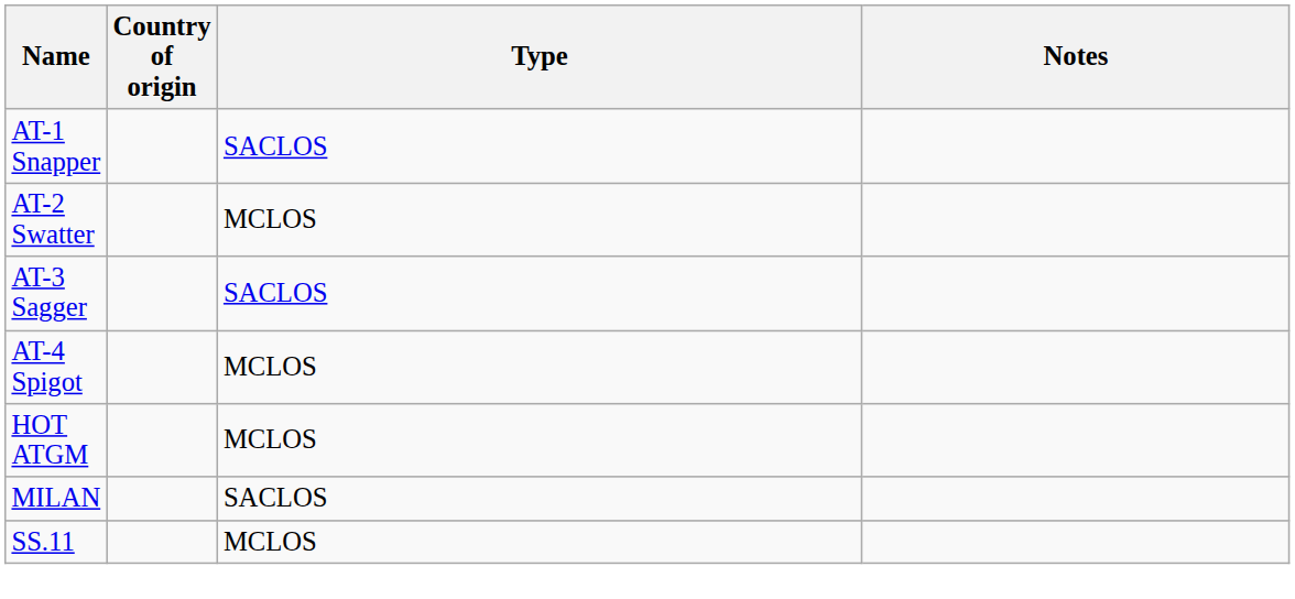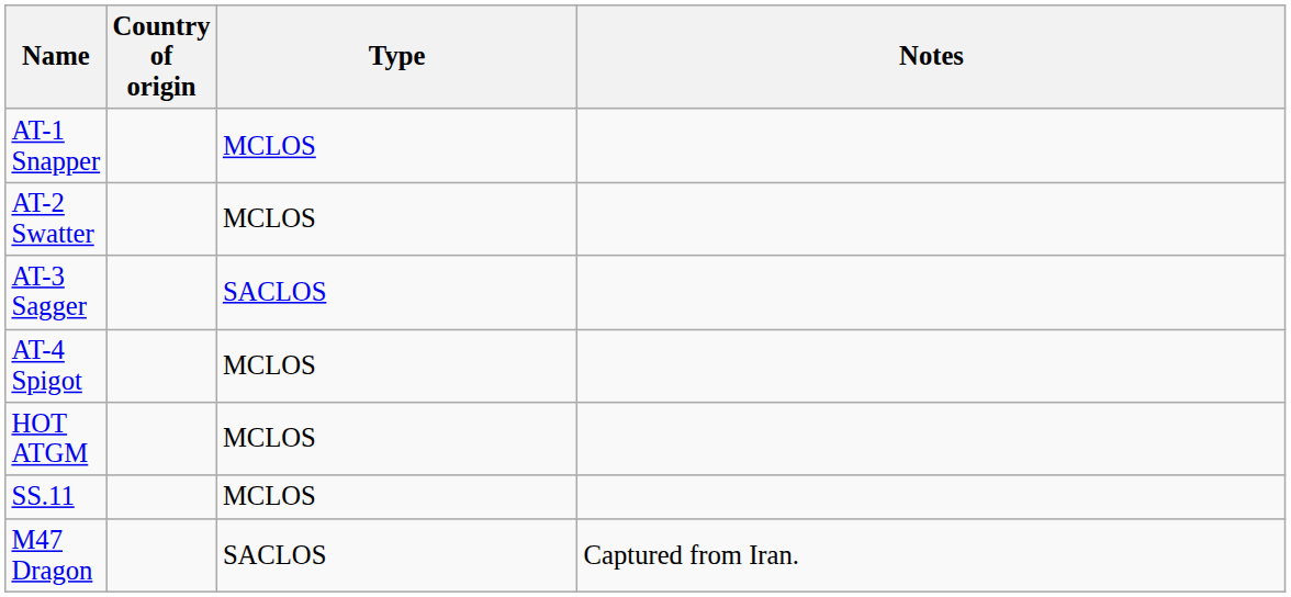 <table class="wikitable" width="60%" border="0">
 <tr>
 <th width="5%">Name</th>
 <th width="5%">Country of origin</th>
 <th>Type</th>
 <th>Notes</th>
 </tr>
 <tr>
 <td><a href='#'>AT-1 Snapper</a></td>
 <td></td>
-<td><a href='#'>SACLOS</a></td>
+<td><a href='#'>MCLOS</a></td>
 <td></td>
 </tr>
 <tr>
 <td><a href='#'>AT-2 Swatter</a></td>
 <td></td>
 <td>MCLOS</td>
 <td></td>
 </tr>
 <tr>
 <td><a href='#'>AT-3 Sagger</a></td>
 <td></td>
 <td><a href='#'>SACLOS</a></td>
 <td></td>
 </tr>
 <tr>
 <td><a href='#'>AT-4 Spigot</a></td>
 <td></td>
 <td>MCLOS</td>
 </tr>
 <tr>
 <td><a href='#'>HOT ATGM</a></td>
 <td> <br> </td>
 <td>MCLOS</td>
 <td></td>
 </tr>
 <tr>
-<td><a href='#'>MILAN</a></td>
-<td> <br> </td>
-<td>SACLOS</td>
-<td></td>
-</tr>
-<tr>
 <td><a href='#'>SS.11</a></td>
 <td></td>
 <td>MCLOS</td>
 <td></td>
 </tr>
+<tr>
+<td><a href='#'>M47 Dragon</a></td>
+<td></td>
+<td>SACLOS</td>
+<td>Captured from Iran.</td>
+</tr>
 </table>
